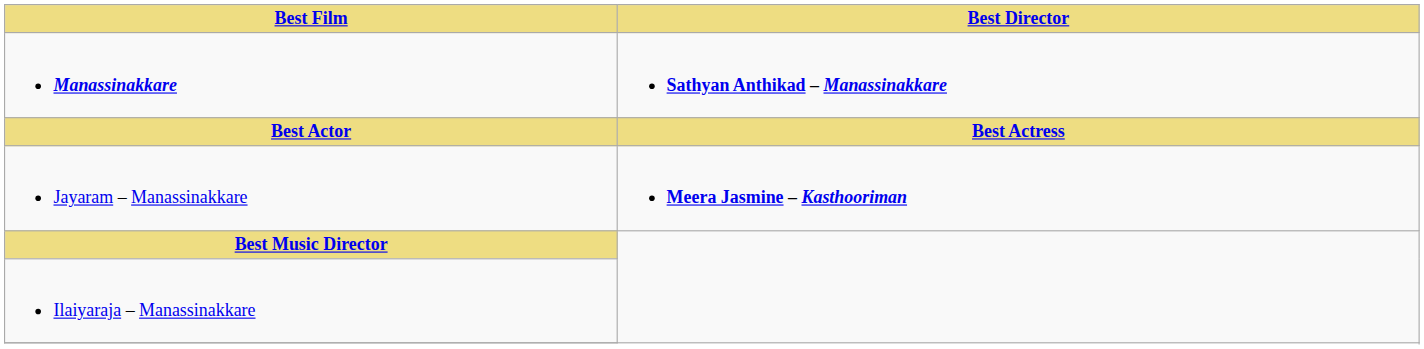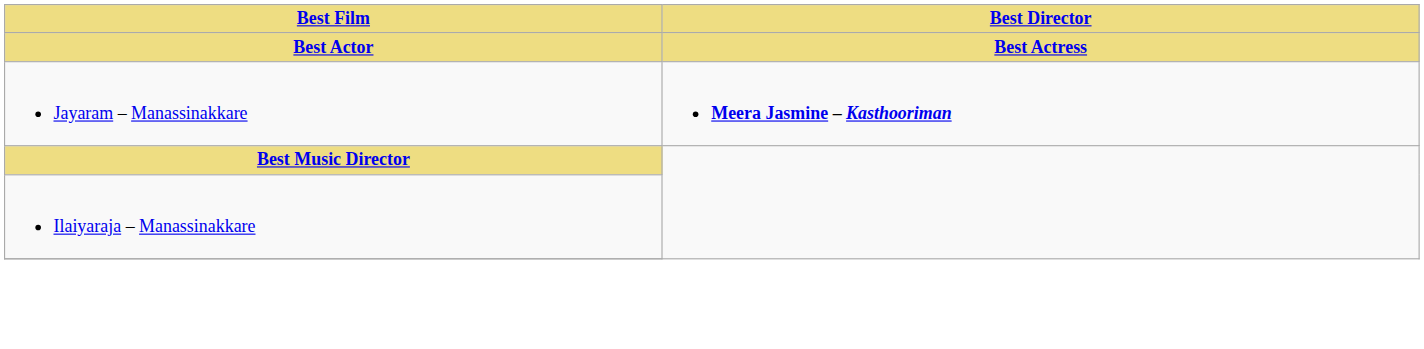 <table class="wikitable" width =100%|>
 <tr>
 <th ! style="background:#eedd82; text-align:center;"><a href='#'>Best Film</a></th>
 <th ! style="background:#eedd82; text-align:center;"><a href='#'>Best Director</a></th>
-</tr>
-<tr>
-<td valign="top"><br><ul><li><strong><em><a href='#'>Manassinakkare</a></em></strong></li></ul></td>
-<td valign="top"><br><ul><li><strong><a href='#'>Sathyan Anthikad</a> – <em><a href='#'>Manassinakkare</a><strong><em></li></ul></td>
 </tr>
 <tr>
 <th ! style="background:#eedd82; text-align:center;"><a href='#'>Best Actor</a></th>
 <th ! style="background:#eedd82; text-align:center;"><a href='#'>Best Actress</a></th>
 </tr>
 <tr>
 <td><br><ul><li></strong><a href='#'>Jayaram</a> – </em><a href='#'>Manassinakkare</a></em></strong></li></ul></td>
 <td><br><ul><li><strong><a href='#'>Meera Jasmine</a> – <em><a href='#'>Kasthooriman</a><strong><em></li></ul></td>
 </tr>
 <tr>
 <th ! style="background:#eedd82; text-align:center;"><a href='#'>Best Music Director</a></th>
 </tr>
 <tr>
 <td><br><ul><li></strong><a href='#'>Ilaiyaraja</a> – </em><a href='#'>Manassinakkare</a></em></strong></li></ul></td>
 </tr>
 <tr>
 </tr>
 </table>
